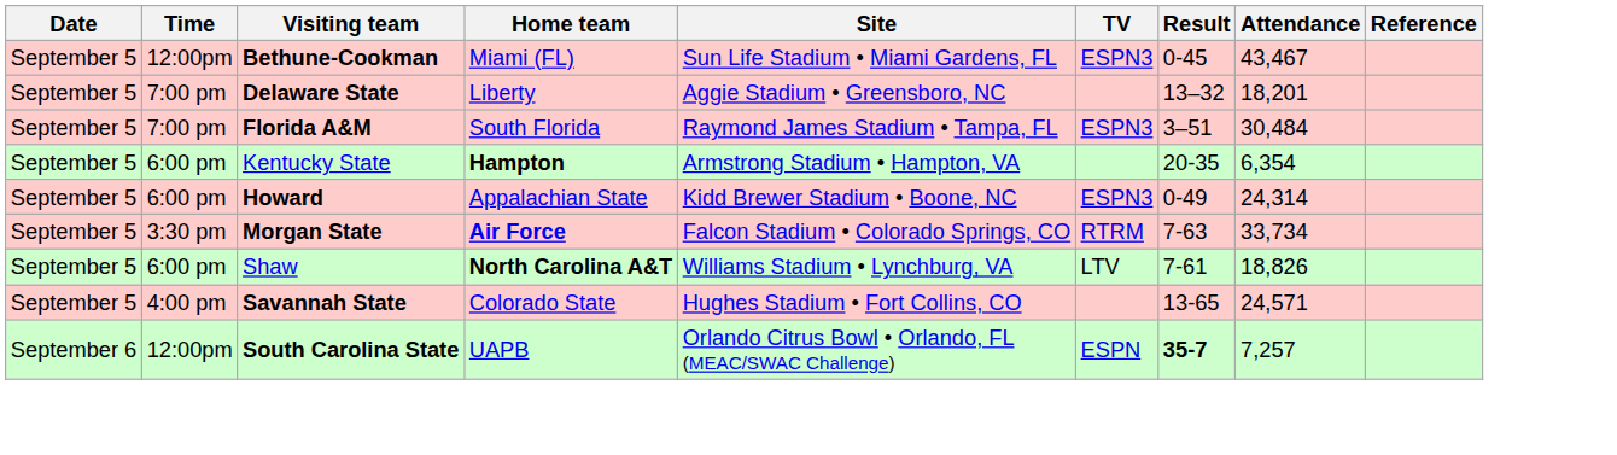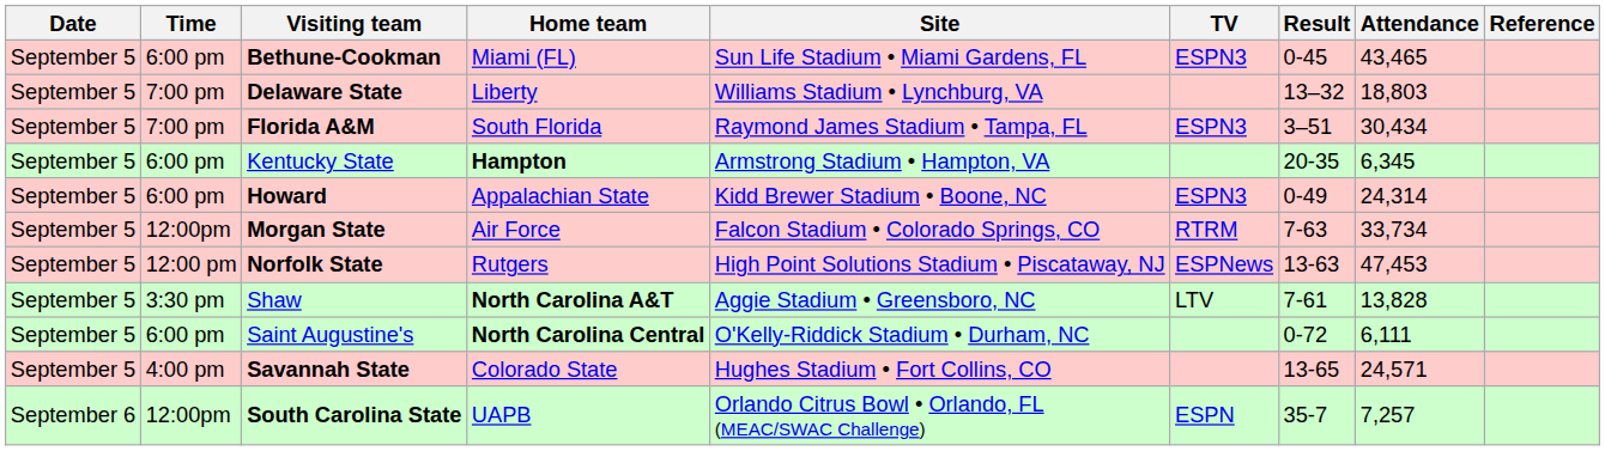 <table class="wikitable" style="font-size:95%;">
 <tr>
 <th>Date</th>
 <th>Time</th>
 <th>Visiting team</th>
 <th>Home team</th>
 <th>Site</th>
 <th>TV</th>
 <th>Result</th>
 <th>Attendance</th>
 <th class="unsortable">Reference</th>
 </tr>
 <tr bgcolor=#ffcccc>
 <td>September 5</td>
-<td>12:00pm</td>
+<td>6:00 pm</td>
 <td><strong>Bethune-Cookman</strong></td>
 <td><a href='#'>Miami (FL)</a></td>
 <td><a href='#'>Sun Life Stadium</a> • <a href='#'>Miami Gardens, FL</a></td>
 <td><a href='#'>ESPN3</a></td>
 <td>0-45</td>
-<td>43,467</td>
+<td>43,465</td>
 <td></td>
 </tr>
 <tr bgcolor=#ffcccc>
 <td>September 5</td>
 <td>7:00 pm</td>
 <td><strong>Delaware State</strong></td>
 <td><a href='#'>Liberty</a></td>
-<td><a href='#'>Aggie Stadium</a> • <a href='#'>Greensboro, NC</a></td>
+<td><a href='#'>Williams Stadium</a> • <a href='#'>Lynchburg, VA</a></td>
 <td></td>
 <td>13–32</td>
-<td>18,201</td>
+<td>18,803</td>
 <td></td>
 </tr>
 <tr bgcolor=#ffcccc>
 <td>September 5</td>
 <td>7:00 pm</td>
 <td><strong>Florida A&M</strong></td>
 <td><a href='#'>South Florida</a></td>
 <td><a href='#'>Raymond James Stadium</a> • <a href='#'>Tampa, FL</a></td>
 <td><a href='#'>ESPN3</a></td>
 <td>3–51</td>
-<td>30,484</td>
+<td>30,434</td>
 <td></td>
 </tr>
 <tr bgcolor=#ccffcc>
 <td>September 5</td>
 <td>6:00 pm</td>
 <td><a href='#'>Kentucky State</a></td>
 <td><strong>Hampton</strong></td>
 <td><a href='#'>Armstrong Stadium</a> • <a href='#'>Hampton, VA</a></td>
 <td></td>
 <td>20-35</td>
-<td>6,354</td>
+<td>6,345</td>
 <td></td>
 </tr>
 <tr bgcolor=#ffcccc>
 <td>September 5</td>
 <td>6:00 pm</td>
 <td><strong>Howard</strong></td>
 <td><a href='#'>Appalachian State</a></td>
 <td><a href='#'>Kidd Brewer Stadium</a> • <a href='#'>Boone, NC</a></td>
 <td><a href='#'>ESPN3</a></td>
 <td>0-49</td>
 <td>24,314</td>
 <td></td>
 </tr>
 <tr bgcolor=#ffcccc>
 <td>September 5</td>
-<td>3:30 pm</td>
+<td>12:00pm</td>
 <td><strong>Morgan State</strong></td>
-<td><strong><a href='#'>Air Force</a></strong></td>
+<td><a href='#'>Air Force</a></td>
 <td><a href='#'>Falcon Stadium</a> • <a href='#'>Colorado Springs, CO</a></td>
 <td><a href='#'>RTRM</a></td>
 <td>7-63</td>
 <td>33,734</td>
 <td></td>
 </tr>
+<tr bgcolor=#ffcccc>
+<td>September 5</td>
+<td>12:00 pm</td>
+<td><strong>Norfolk State</strong></td>
+<td><a href='#'>Rutgers</a></td>
+<td><a href='#'>High Point Solutions Stadium</a> • <a href='#'>Piscataway, NJ</a></td>
+<td><a href='#'>ESPNews</a></td>
+<td>13-63</td>
+<td>47,453</td>
+<td></td>
+</tr>
+<tr bgcolor=#ccffcc>
+<td>September 5</td>
+<td>3:30 pm</td>
+<td><a href='#'>Shaw</a></td>
+<td><strong>North Carolina A&T</strong></td>
+<td><a href='#'>Aggie Stadium</a> • <a href='#'>Greensboro, NC</a></td>
+<td>LTV</td>
+<td>7-61</td>
+<td>13,828</td>
+<td></td>
+</tr>
 <tr bgcolor=#ccffcc>
 <td>September 5</td>
 <td>6:00 pm</td>
-<td><a href='#'>Shaw</a></td>
-<td><strong>North Carolina A&T</strong></td>
-<td><a href='#'>Williams Stadium</a> • <a href='#'>Lynchburg, VA</a></td>
-<td>LTV</td>
-<td>7-61</td>
-<td>18,826</td>
+<td><a href='#'>Saint Augustine's</a></td>
+<td><strong>North Carolina Central</strong></td>
+<td><a href='#'>O'Kelly-Riddick Stadium</a> • <a href='#'>Durham, NC</a></td>
+<td></td>
+<td>0-72</td>
+<td>6,111</td>
 <td></td>
 </tr>
 <tr bgcolor=#ffcccc>
 <td>September 5</td>
 <td>4:00 pm</td>
 <td><strong>Savannah State</strong></td>
 <td><a href='#'>Colorado State</a></td>
 <td><a href='#'>Hughes Stadium</a> • <a href='#'>Fort Collins, CO</a></td>
 <td></td>
 <td>13-65</td>
 <td>24,571</td>
 <td></td>
 </tr>
 <tr bgcolor=#ccffcc>
 <td>September 6</td>
 <td>12:00pm</td>
 <td><strong>South Carolina State</strong></td>
 <td><a href='#'>UAPB</a></td>
 <td><a href='#'>Orlando Citrus Bowl</a> • <a href='#'>Orlando, FL</a><br><small>(<a href='#'>MEAC/SWAC Challenge</a>)</small></td>
 <td><a href='#'>ESPN</a></td>
-<td><strong>35-7</strong></td>
+<td>35-7</td>
 <td>7,257</td>
 <td></td>
 </tr>
 </table>
